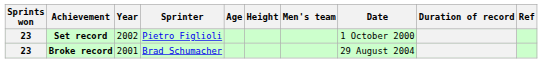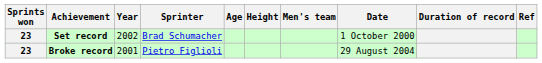 <table class="wikitable sticky-header" style="text-align: center; font-size: 100%; margin-left: 1em;">
 <tr>
 <th>Sprints<br>won</th>
 <th>Achievement</th>
 <th>Year</th>
 <th>Sprinter</th>
 <th>Age</th>
 <th>Height</th>
 <th>Men's team</th>
 <th>Date</th>
 <th>Duration of record</th>
 <th>Ref</th>
 </tr>
 <tr style="background-color: #ccffcc;">
 <td style="background-color: #f2f2f2;"><strong>23</strong></td>
 <td><strong>Set record</strong></td>
 <td>2002</td>
-<td style="text-align: left;" data-sort-value="Figlioli, Pietro"><a href='#'>Pietro Figlioli</a></td>
+<td style="text-align: left;" data-sort-value="Schumacher, Brad"><a href='#'>Brad Schumacher</a></td>
 <td></td>
 <td></td>
 <td style="text-align: left;"></td>
 <td style="text-align: right;">1 October 2000</td>
 <td style="background-color: #f2f2f2; text-align: left;"></td>
 <td></td>
 </tr>
 <tr style="background-color: #ccffcc;">
 <td style="background-color: #f2f2f2;"><strong>23</strong></td>
 <td><strong>Broke record</strong></td>
 <td>2001</td>
-<td style="text-align: left;" data-sort-value="Schumacher, Brad"><a href='#'>Brad Schumacher</a></td>
+<td style="text-align: left;" data-sort-value="Figlioli, Pietro"><a href='#'>Pietro Figlioli</a></td>
 <td></td>
 <td></td>
 <td style="text-align: left;"></td>
 <td style="text-align: right;">29 August 2004</td>
 <td style="background-color: #f2f2f2; text-align: left;"></td>
 <td></td>
 </tr>
 </table>
